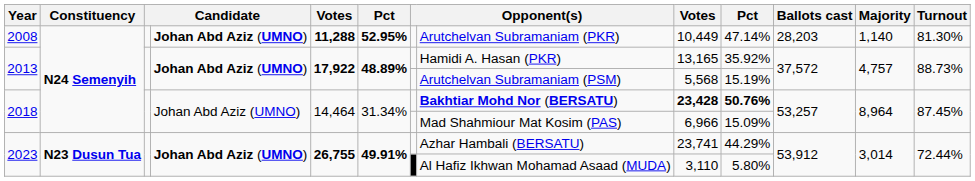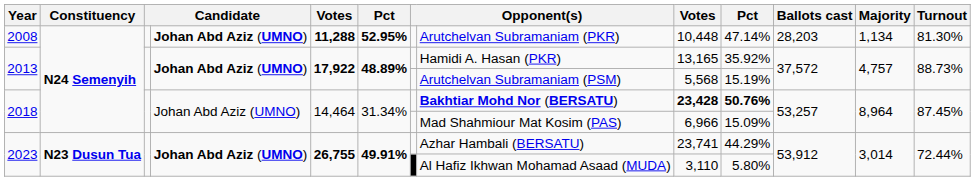 <table class="wikitable" style="margin:0.5em ; font-size:95%">
 <tr>
 <th>Year</th>
 <th>Constituency</th>
 <th colspan="2">Candidate</th>
 <th>Votes</th>
 <th>Pct</th>
 <th colspan="2">Opponent(s)</th>
 <th>Votes</th>
 <th>Pct</th>
 <th>Ballots cast</th>
 <th>Majority</th>
 <th>Turnout</th>
 </tr>
 <tr>
 <td><a href='#'>2008</a></td>
 <td rowspan=5><strong>N24 <a href='#'>Semenyih</a></strong></td>
 <td></td>
 <td><strong>Johan Abd Aziz</strong> (<a href='#'><strong>UMNO</strong></a>)</td>
 <td align="right"><strong>11,288</strong></td>
 <td><strong>52.95%</strong></td>
 <td></td>
 <td><a href='#'>Arutchelvan Subramaniam</a> (<a href='#'>PKR</a>)</td>
-<td align="right">10,449</td>
+<td align="right">10,448</td>
 <td>47.14%</td>
 <td>28,203</td>
-<td>1,140</td>
+<td>1,134</td>
 <td>81.30%</td>
 </tr>
 <tr>
 <td rowspan="2"><a href='#'>2013</a></td>
 <td rowspan="2" ></td>
 <td rowspan="2"><strong>Johan Abd Aziz</strong> (<a href='#'><strong>UMNO</strong></a>)</td>
 <td rowspan="2" align="right"><strong>17,922</strong></td>
 <td rowspan="2"><strong>48.89%</strong></td>
 <td></td>
 <td>Hamidi A. Hasan (<a href='#'>PKR</a>)</td>
 <td align="right">13,165</td>
 <td>35.92%</td>
 <td rowspan="2">37,572</td>
 <td rowspan="2">4,757</td>
 <td rowspan="2">88.73%</td>
 </tr>
 <tr>
 <td bgcolor=></td>
 <td><a href='#'>Arutchelvan Subramaniam</a> (<a href='#'>PSM</a>)</td>
 <td align="right">5,568</td>
 <td>15.19%</td>
 </tr>
 <tr>
 <td rowspan="2"><a href='#'>2018</a></td>
 <td rowspan="2" ></td>
 <td rowspan="2">Johan Abd Aziz (<a href='#'>UMNO</a>)</td>
 <td rowspan="2" align="right">14,464</td>
 <td rowspan="2">31.34%</td>
 <td></td>
 <td><strong><a href='#'>Bakhtiar Mohd Nor</a></strong> (<a href='#'><strong>BERSATU</strong></a>)</td>
 <td align="right"><strong>23,428</strong></td>
 <td><strong>50.76%</strong></td>
 <td rowspan="2">53,257</td>
 <td rowspan="2">8,964</td>
 <td rowspan="2">87.45%</td>
 </tr>
 <tr>
 <td></td>
 <td>Mad Shahmiour Mat Kosim (<a href='#'>PAS</a>)</td>
 <td align="right">6,966</td>
 <td>15.09%</td>
 </tr>
 <tr>
 <td rowspan="2"><a href='#'>2023</a></td>
 <td rowspan="2"><strong>N23 <a href='#'>Dusun Tua</a></strong></td>
 <td rowspan="2" ></td>
 <td rowspan="2"><strong>Johan Abd Aziz</strong> (<a href='#'><strong>UMNO</strong></a>)</td>
 <td rowspan="2" align="right"><strong>26,755</strong></td>
 <td rowspan="2"><strong>49.91%</strong></td>
 <td bgcolor=></td>
 <td>Azhar Hambali (<a href='#'>BERSATU</a>)</td>
 <td align="right">23,741</td>
 <td>44.29%</td>
 <td rowspan="2">53,912</td>
 <td rowspan="2">3,014</td>
 <td rowspan="2">72.44%</td>
 </tr>
 <tr>
 <td bgcolor="black"></td>
 <td>Al Hafiz Ikhwan Mohamad Asaad (<a href='#'>MUDA</a>)</td>
 <td align="right">3,110</td>
 <td align=right>5.80%</td>
 </tr>
 </table>
